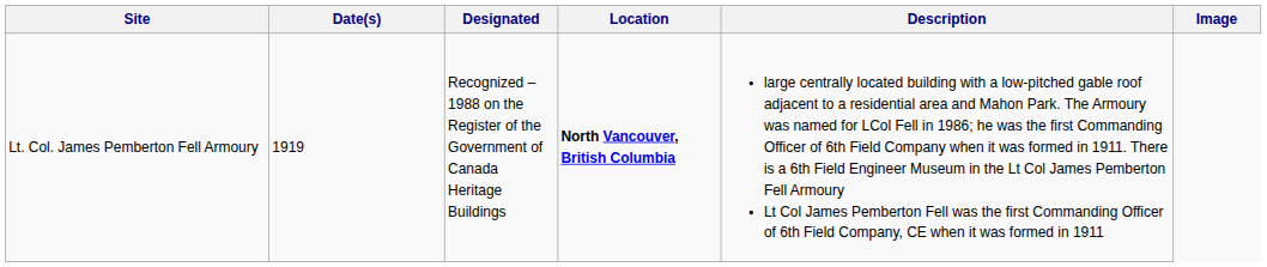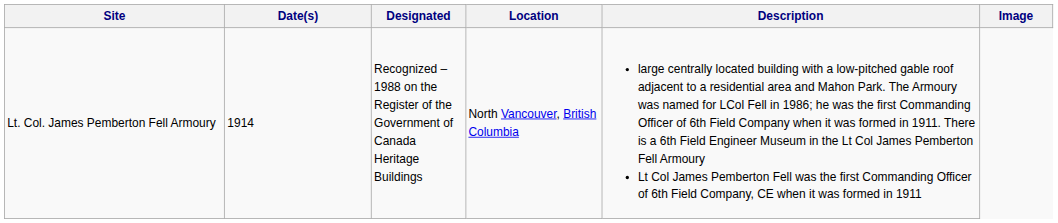 <table class="wikitable sortable" style="font-size:90%;width:100%;border:0px;text-align:left;line-height:150%;">
 <tr>
 <th style="background: #f2f2f2; color: #000080" width="21%">Site</th>
 <th style="background: #f2f2f2; color: #000080" width="14%">Date(s)</th>
 <th style="background: #f2f2f2; color: #000080" width="9%">Designated</th>
 <th style="background: #f2f2f2; color: #000080" width="13%">Location</th>
 <th style="background: #f2f2f2; color: #000080" width="36%" class="unsortable">Description</th>
 <th style="background: #f2f2f2; color: #000080" width="7%" class="unsortable">Image</th>
 </tr>
 <tr>
 <td>Lt. Col. James Pemberton Fell Armoury</td>
-<td>1919</td>
+<td>1914</td>
 <td>Recognized – 1988 on the Register of the Government of Canada Heritage Buildings</td>
-<td><strong>North <a href='#'>Vancouver</a>, <a href='#'>British Columbia</a></strong></td>
+<td>North <a href='#'>Vancouver</a>, <a href='#'>British Columbia</a></td>
 <td><br><ul><li>large centrally located building with a low-pitched gable roof adjacent to a residential area and Mahon Park. The Armoury was named for LCol Fell in 1986; he was the first Commanding Officer of 6th Field Company when it was formed in 1911. There is a 6th Field Engineer Museum in the Lt Col James Pemberton Fell Armoury</li><li>Lt Col James Pemberton Fell was the first Commanding Officer of 6th Field Company, CE when it was formed in 1911</li></ul></td>
 </tr>
 <tr>
 </tr>
 </table>
